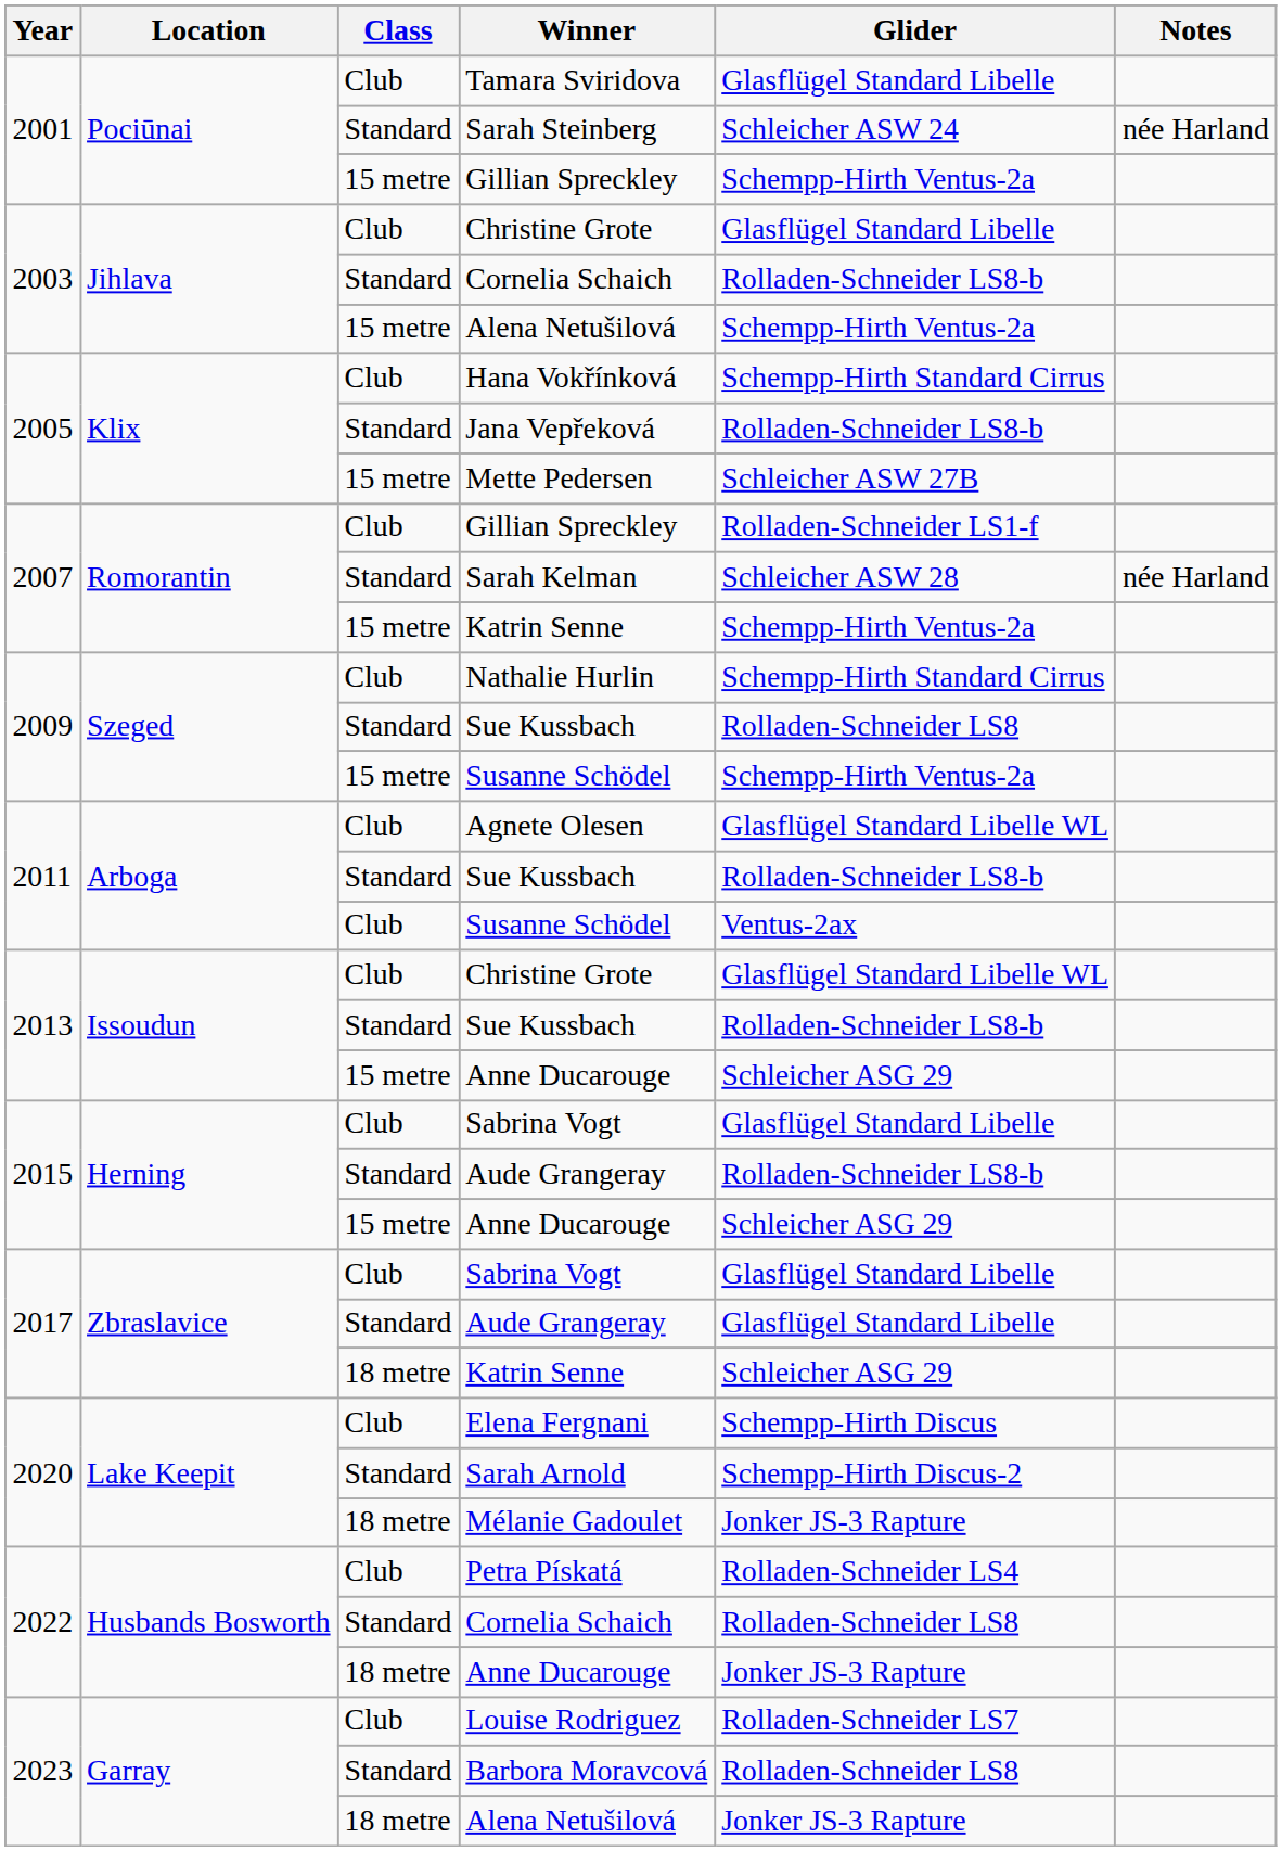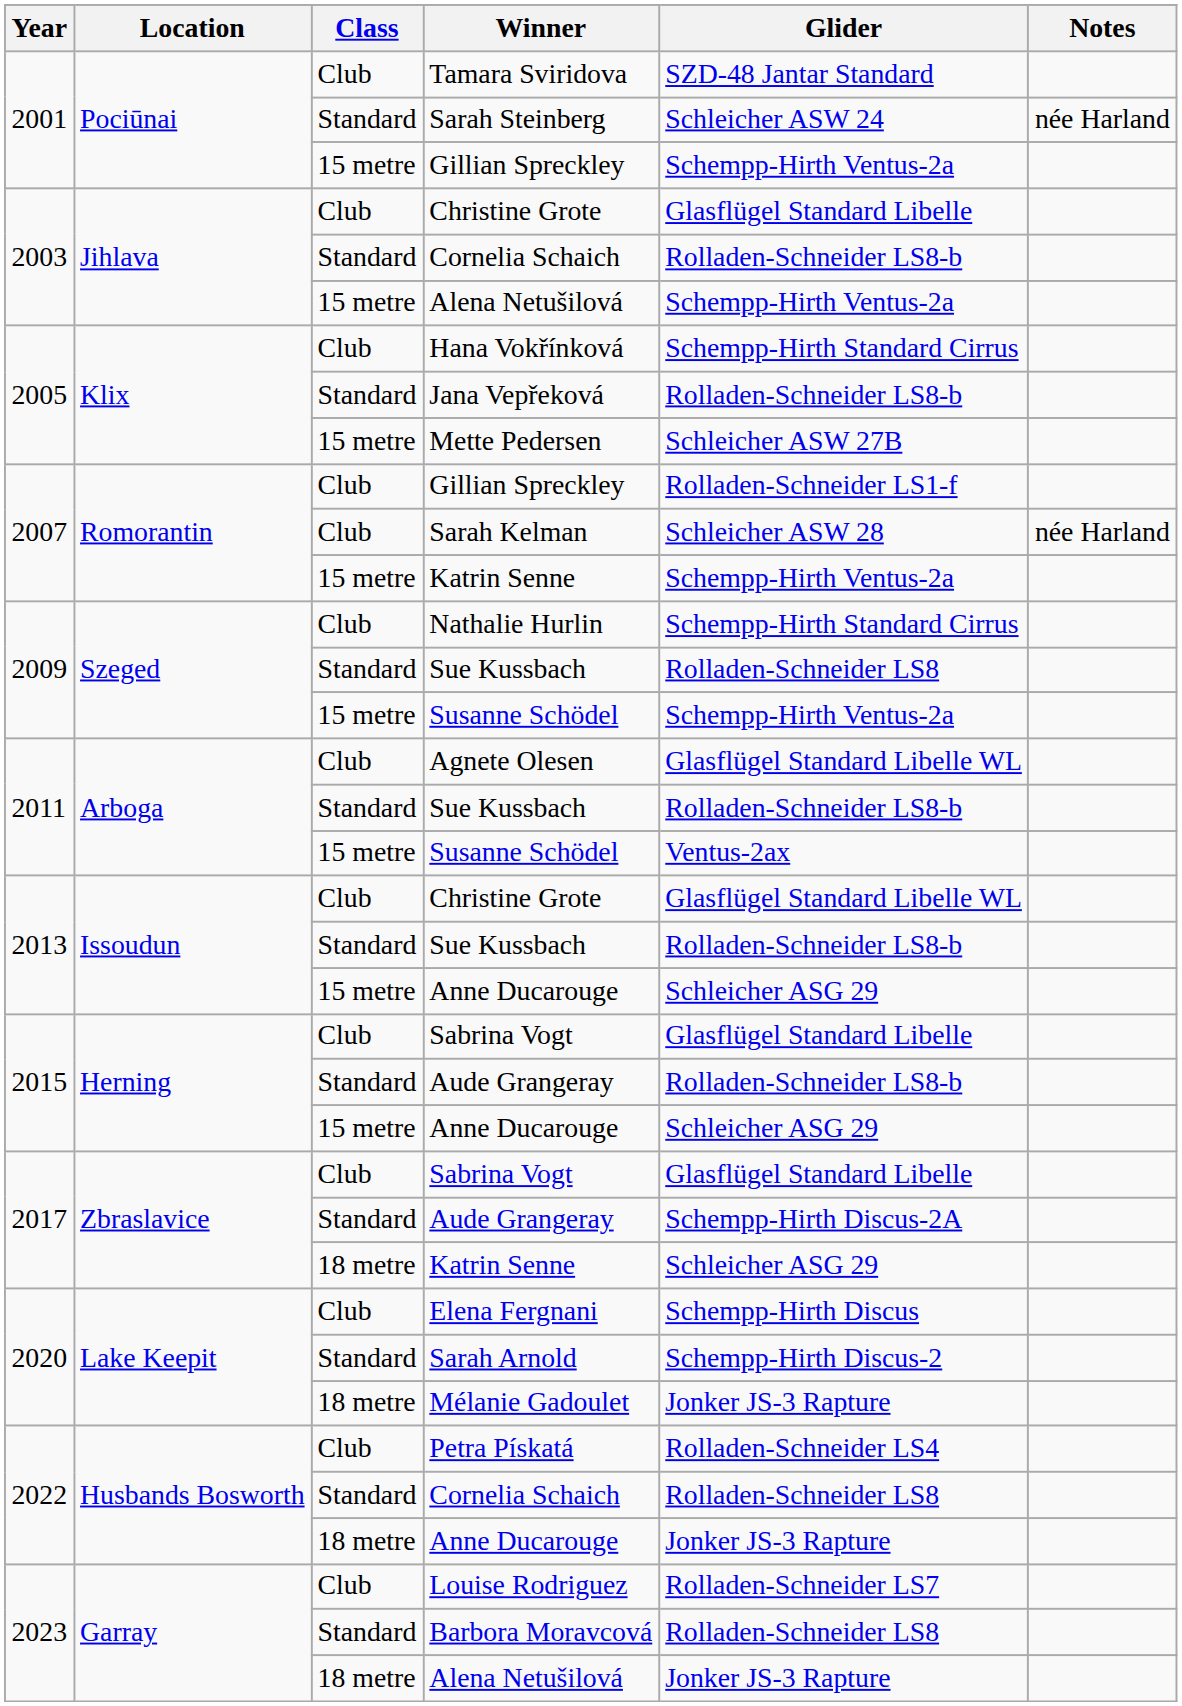 <table class="wikitable" style="font-size:90%;">
 <tr>
 <th>Year</th>
 <th>Location</th>
 <th><a href='#'>Class</a></th>
 <th>Winner</th>
 <th>Glider</th>
 <th>Notes</th>
 </tr>
 <tr>
 <td rowspan=3>2001</td>
 <td rowspan=3> <a href='#'>Pociūnai</a></td>
 <td>Club</td>
 <td> Tamara Sviridova</td>
-<td><a href='#'>Glasflügel Standard Libelle</a></td>
+<td><a href='#'>SZD-48 Jantar Standard</a></td>
 <td></td>
 </tr>
 <tr>
 <td>Standard</td>
 <td> Sarah Steinberg</td>
 <td><a href='#'>Schleicher ASW 24</a></td>
 <td>née Harland</td>
 </tr>
 <tr>
 <td>15 metre</td>
 <td> Gillian Spreckley</td>
 <td><a href='#'>Schempp-Hirth Ventus-2a</a></td>
 <td></td>
 </tr>
 <tr>
 <td rowspan=3>2003</td>
 <td rowspan=3> <a href='#'>Jihlava</a></td>
 <td>Club</td>
 <td> Christine Grote</td>
 <td><a href='#'>Glasflügel Standard Libelle</a></td>
 <td></td>
 </tr>
 <tr>
 <td>Standard</td>
 <td> Cornelia Schaich</td>
 <td><a href='#'> Rolladen-Schneider LS8-b</a></td>
 <td></td>
 </tr>
 <tr>
 <td>15 metre</td>
 <td> Alena Netušilová</td>
 <td><a href='#'>Schempp-Hirth Ventus-2a</a></td>
 <td></td>
 </tr>
 <tr>
 <td rowspan=3>2005</td>
 <td rowspan=3> <a href='#'>Klix</a></td>
 <td>Club</td>
 <td> Hana Vokřínková</td>
 <td><a href='#'>Schempp-Hirth Standard Cirrus</a></td>
 <td></td>
 </tr>
 <tr>
 <td>Standard</td>
 <td> Jana Vepřeková</td>
 <td><a href='#'> Rolladen-Schneider LS8-b</a></td>
 <td></td>
 </tr>
 <tr>
 <td>15 metre</td>
 <td> Mette Pedersen</td>
 <td><a href='#'> Schleicher ASW 27B</a></td>
 <td></td>
 </tr>
 <tr>
 <td rowspan=3>2007</td>
 <td rowspan=3> <a href='#'>Romorantin</a></td>
 <td>Club</td>
 <td> Gillian Spreckley</td>
 <td><a href='#'>Rolladen-Schneider LS1-f</a></td>
 <td></td>
 </tr>
 <tr>
-<td>Standard</td>
+<td>Club</td>
 <td> Sarah Kelman</td>
 <td><a href='#'>Schleicher ASW 28</a></td>
 <td>née Harland</td>
 </tr>
 <tr>
 <td>15 metre</td>
 <td> Katrin Senne</td>
 <td><a href='#'>Schempp-Hirth Ventus-2a</a></td>
 <td></td>
 </tr>
 <tr>
 <td rowspan=3>2009</td>
 <td rowspan=3> <a href='#'>Szeged</a></td>
 <td>Club</td>
 <td> Nathalie Hurlin</td>
 <td><a href='#'>Schempp-Hirth Standard Cirrus</a></td>
 <td></td>
 </tr>
 <tr>
 <td>Standard</td>
 <td> Sue Kussbach</td>
 <td><a href='#'>Rolladen-Schneider LS8</a></td>
 <td></td>
 </tr>
 <tr>
 <td>15 metre</td>
 <td> <a href='#'>Susanne Schödel</a></td>
 <td><a href='#'>Schempp-Hirth Ventus-2a</a></td>
 <td></td>
 </tr>
 <tr>
 <td rowspan=3>2011</td>
 <td rowspan=3> <a href='#'>Arboga</a></td>
 <td>Club</td>
 <td> Agnete Olesen</td>
 <td><a href='#'>Glasflügel Standard Libelle WL</a></td>
 <td></td>
 </tr>
 <tr>
 <td>Standard</td>
 <td> Sue Kussbach</td>
 <td><a href='#'> Rolladen-Schneider LS8-b</a></td>
 <td></td>
 </tr>
 <tr>
-<td>Club</td>
+<td>15 metre</td>
 <td> <a href='#'>Susanne Schödel</a></td>
 <td><a href='#'>Ventus-2ax</a></td>
 <td></td>
 </tr>
 <tr>
 <td rowspan=3>2013</td>
 <td rowspan=3> <a href='#'>Issoudun</a></td>
 <td>Club</td>
 <td> Christine Grote</td>
 <td><a href='#'>Glasflügel Standard Libelle WL</a></td>
 <td></td>
 </tr>
 <tr>
 <td>Standard</td>
 <td> Sue Kussbach</td>
 <td><a href='#'> Rolladen-Schneider LS8-b</a></td>
 <td></td>
 </tr>
 <tr>
 <td>15 metre</td>
 <td> Anne Ducarouge</td>
 <td><a href='#'>Schleicher ASG 29</a></td>
 <td></td>
 </tr>
 <tr>
 <td rowspan=3>2015</td>
 <td rowspan=3> <a href='#'>Herning</a></td>
 <td>Club</td>
 <td> Sabrina Vogt</td>
 <td><a href='#'>Glasflügel Standard Libelle</a></td>
 <td></td>
 </tr>
 <tr>
 <td>Standard</td>
 <td> Aude Grangeray</td>
 <td><a href='#'> Rolladen-Schneider LS8-b</a></td>
 <td></td>
 </tr>
 <tr>
 <td>15 metre</td>
 <td> Anne Ducarouge</td>
 <td><a href='#'>Schleicher ASG 29</a></td>
 <td></td>
 </tr>
 <tr>
 <td rowspan=3>2017</td>
 <td rowspan=3> <a href='#'>Zbraslavice</a></td>
 <td>Club</td>
 <td> <a href='#'>Sabrina Vogt</a></td>
 <td><a href='#'>Glasflügel Standard Libelle</a></td>
 <td></td>
 </tr>
 <tr>
 <td>Standard</td>
 <td> <a href='#'>Aude Grangeray</a></td>
-<td><a href='#'>Glasflügel Standard Libelle</a></td>
+<td><a href='#'>Schempp-Hirth Discus-2A</a></td>
 <td></td>
 </tr>
 <tr>
 <td>18 metre</td>
 <td> <a href='#'>Katrin Senne</a></td>
 <td><a href='#'>Schleicher ASG 29</a></td>
 <td></td>
 </tr>
 <tr>
 <td rowspan=3>2020</td>
 <td rowspan=3> <a href='#'>Lake Keepit</a></td>
 <td>Club</td>
 <td> <a href='#'>Elena Fergnani</a></td>
 <td><a href='#'>Schempp-Hirth Discus</a></td>
 <td></td>
 </tr>
 <tr>
 <td>Standard</td>
 <td> <a href='#'>Sarah Arnold</a></td>
 <td><a href='#'>Schempp-Hirth Discus-2</a></td>
 <td></td>
 </tr>
 <tr>
 <td>18 metre</td>
 <td> <a href='#'>Mélanie Gadoulet</a></td>
 <td><a href='#'>Jonker JS-3 Rapture</a></td>
 <td></td>
 </tr>
 <tr>
 <td rowspan=3>2022</td>
 <td rowspan=3> <a href='#'>Husbands Bosworth</a></td>
 <td>Club</td>
 <td> <a href='#'>Petra Pískatá</a></td>
 <td><a href='#'>Rolladen-Schneider LS4</a></td>
 <td></td>
 </tr>
 <tr>
 <td>Standard</td>
 <td> <a href='#'>Cornelia Schaich</a></td>
 <td><a href='#'>Rolladen-Schneider LS8</a></td>
 <td></td>
 </tr>
 <tr>
 <td>18 metre</td>
 <td> <a href='#'>Anne Ducarouge</a></td>
 <td><a href='#'>Jonker JS-3 Rapture</a></td>
 <td></td>
 </tr>
 <tr>
 <td rowspan=3>2023</td>
 <td rowspan=3> <a href='#'>Garray</a></td>
 <td>Club</td>
 <td> <a href='#'>Louise Rodriguez</a></td>
 <td><a href='#'>Rolladen-Schneider LS7</a></td>
 <td></td>
 </tr>
 <tr>
 <td>Standard</td>
 <td> <a href='#'>Barbora Moravcová</a></td>
 <td><a href='#'>Rolladen-Schneider LS8</a></td>
 <td></td>
 </tr>
 <tr>
 <td>18 metre</td>
 <td> <a href='#'>Alena Netušilová</a></td>
 <td><a href='#'>Jonker JS-3 Rapture</a></td>
 <td></td>
 </tr>
 </table>
